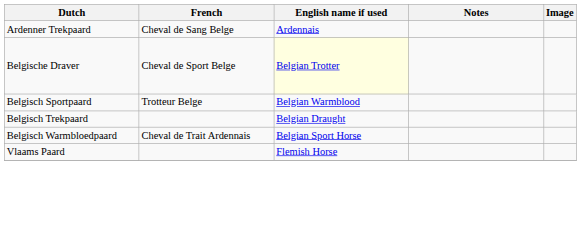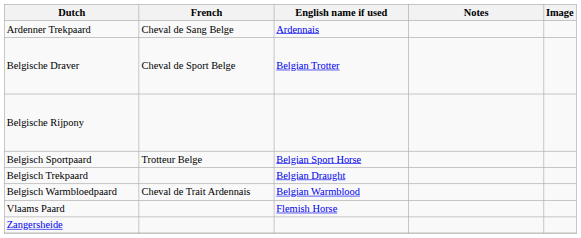 <table class="wikitable">
 <tr>
 <th style="width: 200px;">Dutch</th>
 <th style="width: 200px;">French</th>
 <th style="width: 200px;">English name if used</th>
 <th style="width: 200px;">Notes</th>
 <th>Image</th>
 </tr>
 <tr>
 <td>Ardenner Trekpaard</td>
 <td>Cheval de Sang Belge</td>
 <td><a href='#'>Ardennais</a></td>
 <td></td>
 <td></td>
 </tr>
 <tr>
 <td>Belgische Draver</td>
 <td>Cheval de Sport Belge</td>
-<td style="background: lightyellow;"><a href='#'>Belgian Trotter</a></td>
+<td><a href='#'>Belgian Trotter</a></td>
+<td></td>
+<td style="height: 80px;"></td>
+</tr>
+<tr>
+<td>Belgische Rijpony</td>
+<td></td>
+<td></td>
 <td></td>
 <td style="height: 80px;"></td>
 </tr>
 <tr>
 <td>Belgisch Sportpaard</td>
 <td>Trotteur Belge</td>
-<td><a href='#'>Belgian Warmblood</a></td>
+<td><a href='#'>Belgian Sport Horse</a></td>
 <td></td>
 <td></td>
 </tr>
 <tr>
 <td>Belgisch Trekpaard</td>
 <td></td>
 <td><a href='#'>Belgian Draught</a></td>
 <td></td>
 <td></td>
 </tr>
 <tr>
 <td>Belgisch Warmbloedpaard</td>
 <td>Cheval de Trait Ardennais</td>
-<td><a href='#'>Belgian Sport Horse</a></td>
+<td><a href='#'>Belgian Warmblood</a></td>
 <td></td>
 <td></td>
 </tr>
 <tr>
 <td>Vlaams Paard</td>
 <td></td>
 <td><a href='#'>Flemish Horse</a></td>
 <td></td>
 <td></td>
 </tr>
 <tr>
+<td><a href='#'>Zangersheide</a></td>
+<td></td>
+<td></td>
+<td></td>
+<td></td>
+</tr>
+<tr>
 </tr>
 </table>
